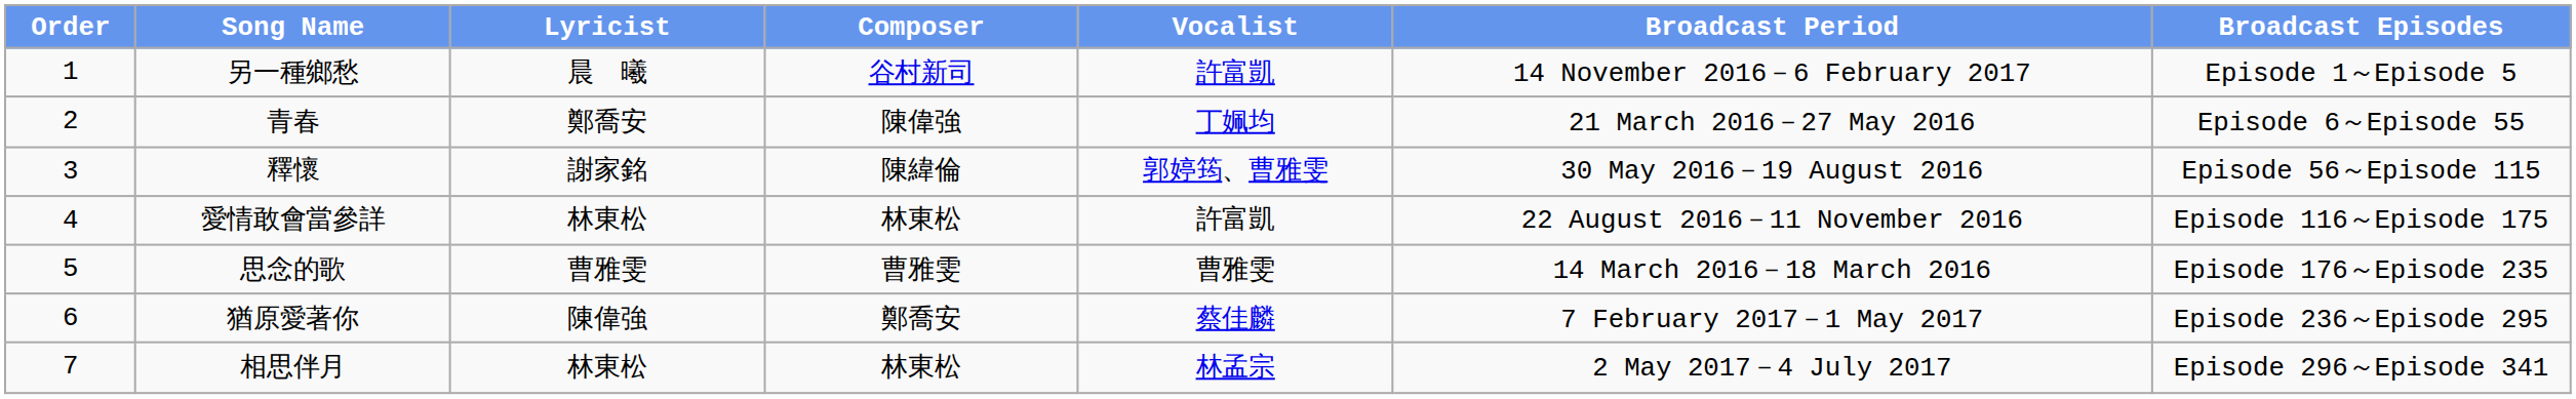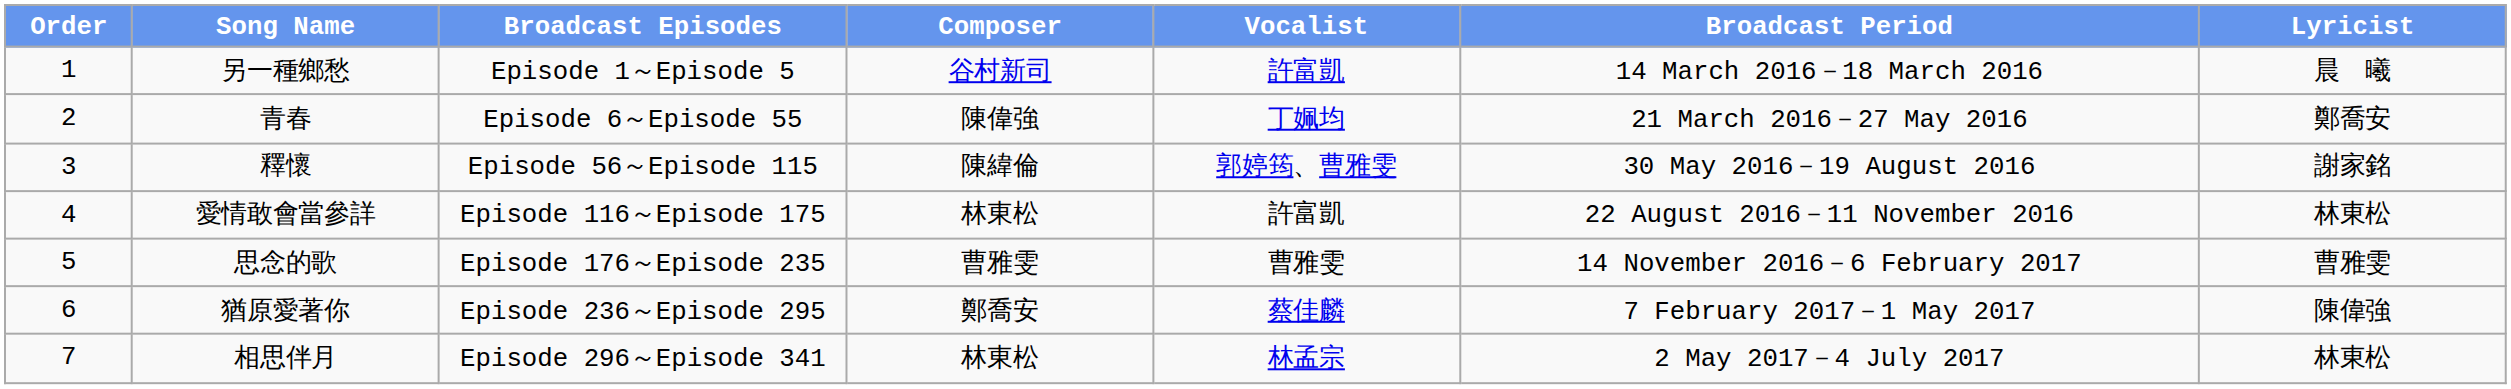 <table class="wikitable" width="100%" style="text-align:center">
 <tr style="background:cornflowerblue; color:white">
 <td style="width:5%"><strong>Order</strong></td>
 <td style="width:12%"><strong>Song Name</strong></td>
-<td style="width:12%"><strong>Lyricist</strong></td>
+<td style="width:16%"><strong>Broadcast Episodes</strong></td>
 <td style="width:12%"><strong>Composer</strong></td>
 <td style="width:12%"><strong>Vocalist</strong></td>
 <td style="width:29%"><strong>Broadcast Period</strong></td>
-<td style="width:16%"><strong>Broadcast Episodes</strong></td>
+<td style="width:12%"><strong>Lyricist</strong></td>
 </tr>
 <tr>
 <td>1</td>
 <td>另一種鄉愁</td>
-<td>晨　曦</td>
+<td>Episode 1～Episode 5</td>
 <td><a href='#'>谷村新司</a></td>
 <td><a href='#'>許富凱</a></td>
-<td>14 November 2016－6 February 2017</td>
-<td>Episode 1～Episode 5</td>
+<td>14 March 2016－18 March 2016</td>
+<td>晨　曦</td>
 </tr>
 <tr>
 <td>2</td>
 <td>青春</td>
-<td>鄭喬安</td>
+<td>Episode 6～Episode 55</td>
 <td>陳偉強</td>
 <td><a href='#'>丁姵均</a></td>
 <td>21 March 2016－27 May 2016</td>
-<td>Episode 6～Episode 55</td>
+<td>鄭喬安</td>
 </tr>
 <tr>
 <td>3</td>
 <td>釋懷</td>
-<td>謝家銘</td>
+<td>Episode 56～Episode 115</td>
 <td>陳緯倫</td>
 <td><a href='#'>郭婷筠</a>、<a href='#'>曹雅雯</a></td>
 <td>30 May 2016－19 August 2016</td>
-<td>Episode 56～Episode 115</td>
+<td>謝家銘</td>
 </tr>
 <tr>
 <td>4</td>
 <td>愛情敢會當參詳</td>
-<td>林東松</td>
+<td>Episode 116～Episode 175</td>
 <td>林東松</td>
 <td>許富凱</td>
 <td>22 August 2016－11 November 2016</td>
-<td>Episode 116～Episode 175</td>
+<td>林東松</td>
 </tr>
 <tr>
 <td>5</td>
 <td>思念的歌</td>
+<td>Episode 176～Episode 235</td>
 <td>曹雅雯</td>
 <td>曹雅雯</td>
+<td>14 November 2016－6 February 2017</td>
 <td>曹雅雯</td>
-<td>14 March 2016－18 March 2016</td>
-<td>Episode 176～Episode 235</td>
 </tr>
 <tr>
 <td>6</td>
 <td>猶原愛著你</td>
-<td>陳偉強</td>
+<td>Episode 236～Episode 295</td>
 <td>鄭喬安</td>
 <td><a href='#'>蔡佳麟</a></td>
 <td>7 February 2017－1 May 2017</td>
-<td>Episode 236～Episode 295</td>
+<td>陳偉強</td>
 </tr>
 <tr>
 <td>7</td>
 <td>相思伴月</td>
-<td>林東松</td>
+<td>Episode 296～Episode 341</td>
 <td>林東松</td>
 <td><a href='#'>林孟宗</a></td>
 <td>2 May 2017－4 July 2017</td>
-<td>Episode 296～Episode 341</td>
+<td>林東松</td>
 </tr>
 </table>
